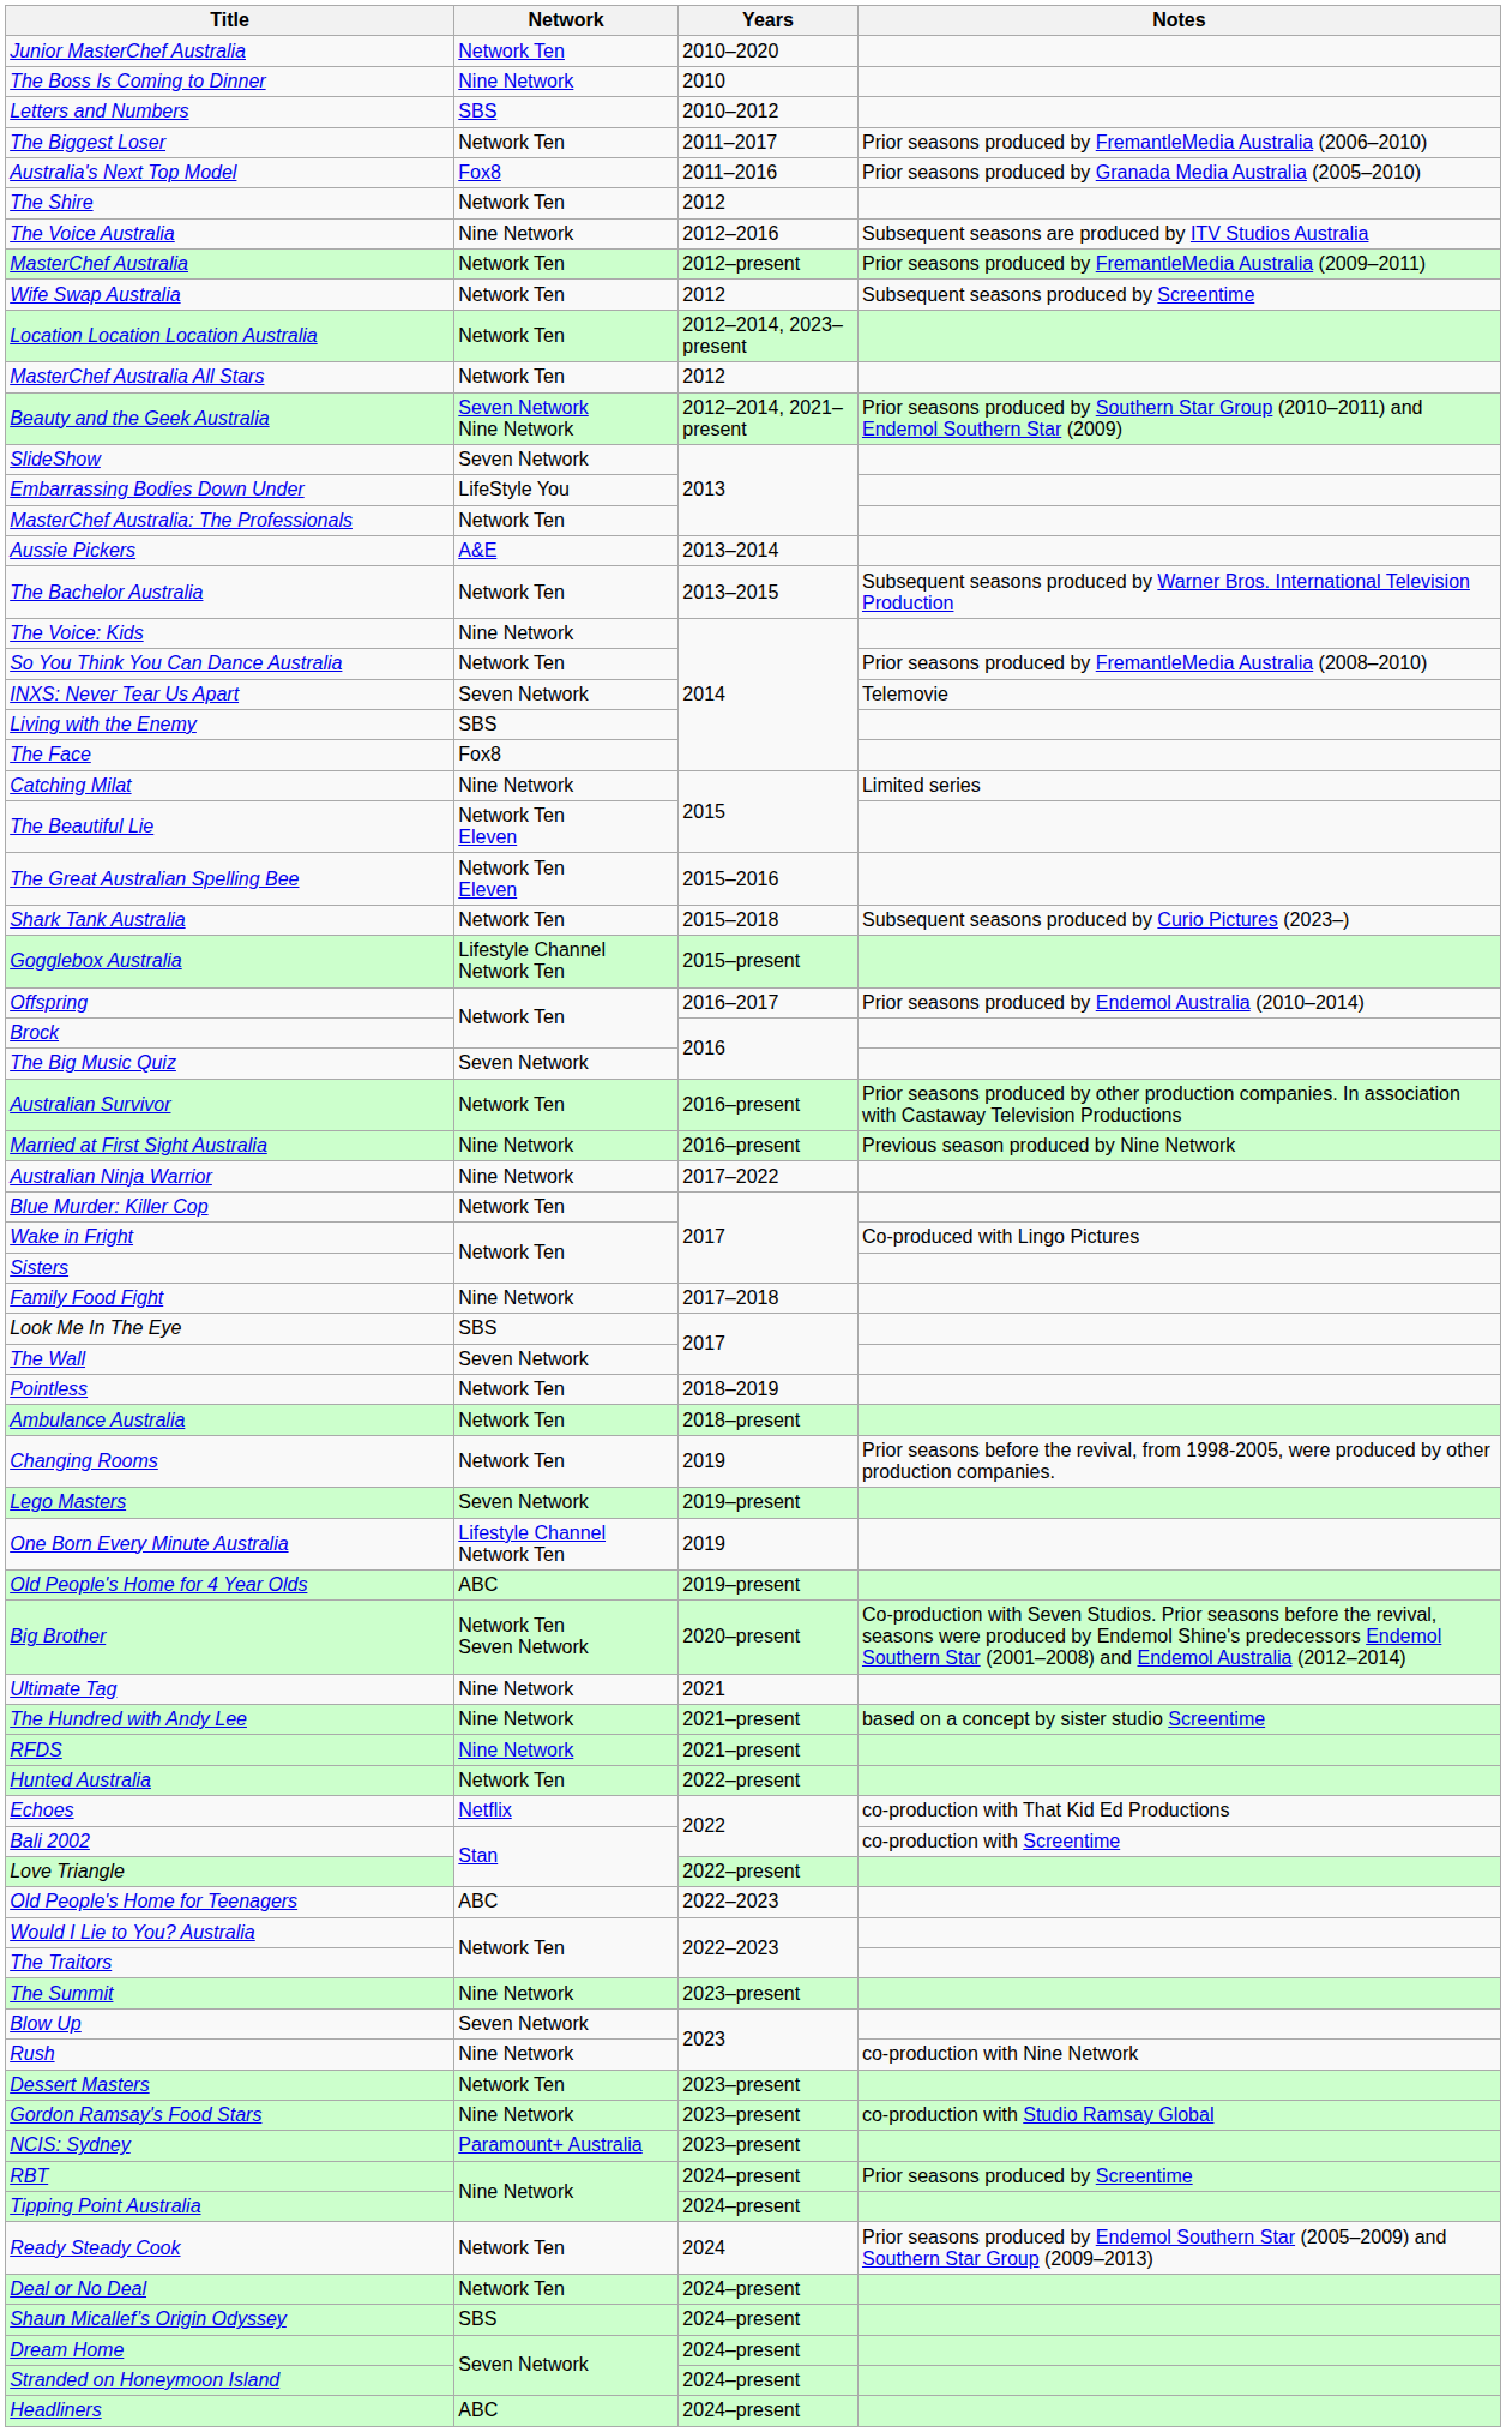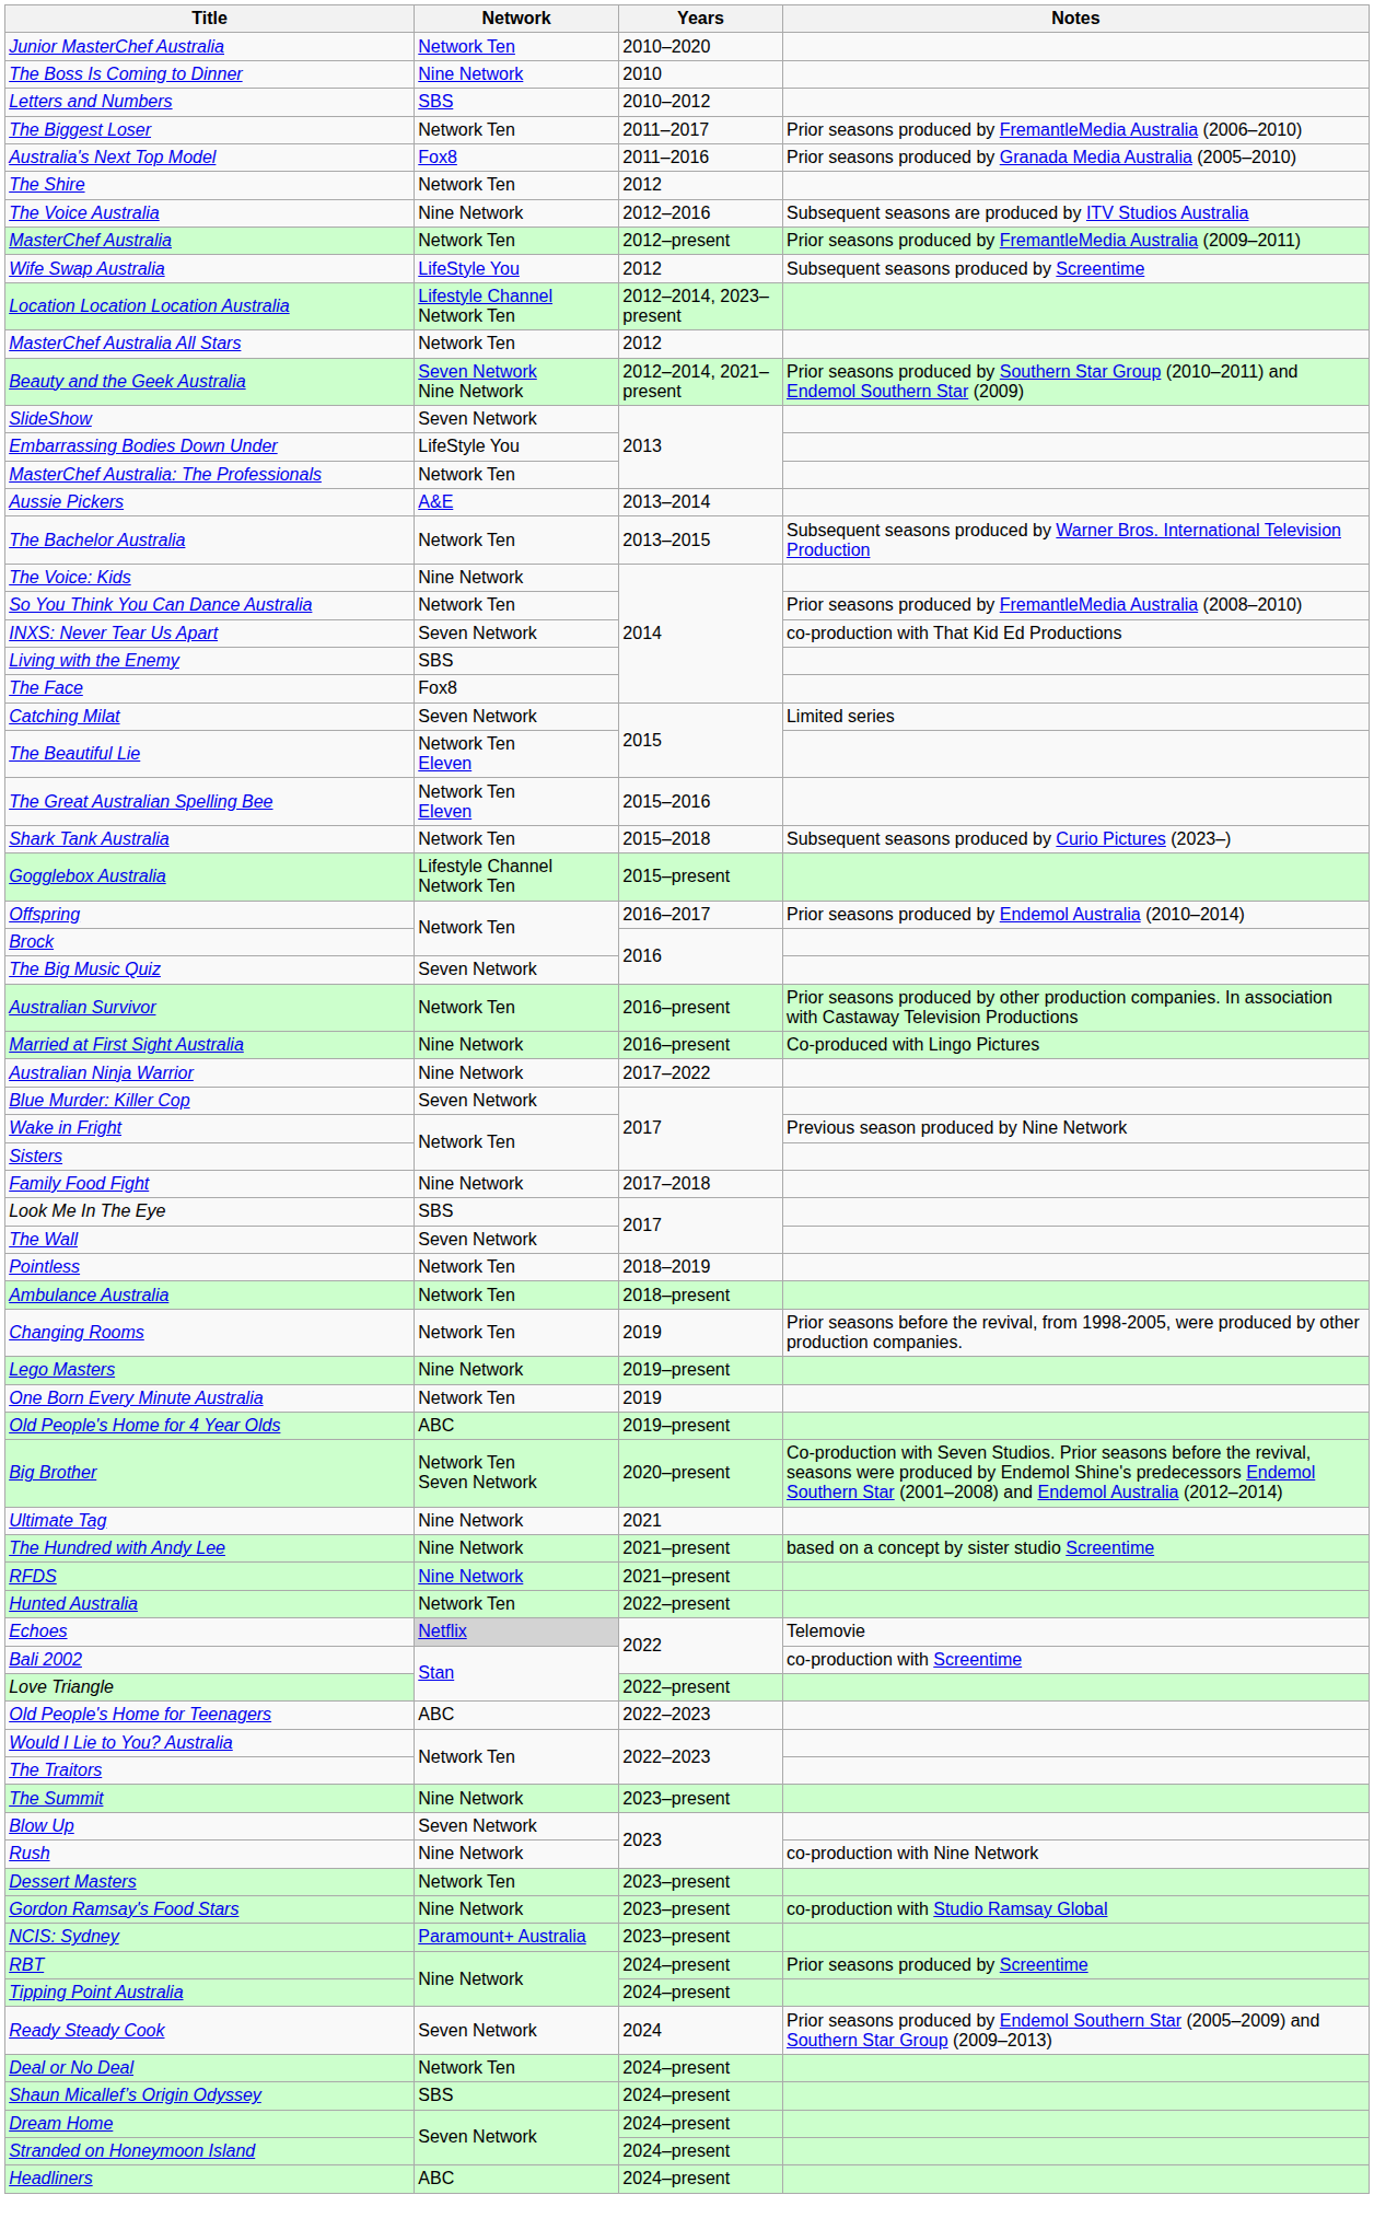 <table class="wikitable sortable">
 <tr>
 <th style="width:30%;">Title</th>
 <th style="width:15%;">Network</th>
 <th style="width:12%;">Years</th>
 <th>Notes</th>
 </tr>
 <tr>
 <td><em><a href='#'>Junior MasterChef Australia</a></em></td>
 <td><a href='#'>Network Ten</a></td>
 <td>2010–2020</td>
 <td></td>
 </tr>
 <tr>
 <td><em><a href='#'>The Boss Is Coming to Dinner</a></em></td>
 <td><a href='#'>Nine Network</a></td>
 <td>2010</td>
 <td></td>
 </tr>
 <tr>
 <td><em><a href='#'>Letters and Numbers</a></em></td>
 <td><a href='#'>SBS</a></td>
 <td>2010–2012</td>
 <td></td>
 </tr>
 <tr>
 <td><em><a href='#'>The Biggest Loser</a></em></td>
 <td>Network Ten</td>
 <td>2011–2017</td>
 <td>Prior seasons produced by <a href='#'>FremantleMedia Australia</a> (2006–2010)</td>
 </tr>
 <tr>
 <td><em><a href='#'>Australia's Next Top Model</a></em></td>
 <td><a href='#'>Fox8</a></td>
 <td>2011–2016</td>
 <td>Prior seasons produced by <a href='#'>Granada Media Australia</a> (2005–2010)</td>
 </tr>
 <tr>
 <td><em><a href='#'>The Shire</a></em></td>
 <td>Network Ten</td>
 <td>2012</td>
 <td></td>
 </tr>
 <tr>
 <td><em><a href='#'>The Voice Australia</a></em></td>
 <td>Nine Network</td>
 <td>2012–2016</td>
 <td>Subsequent seasons are produced by <a href='#'>ITV Studios Australia</a></td>
 </tr>
 <tr style="background: #CCFFCC;">
 <td><em><a href='#'>MasterChef Australia</a></em></td>
 <td>Network Ten</td>
 <td>2012–present</td>
 <td>Prior seasons produced by <a href='#'>FremantleMedia Australia</a> (2009–2011)</td>
 </tr>
 <tr>
 <td><em><a href='#'>Wife Swap Australia</a></em></td>
-<td>Network Ten</td>
+<td><a href='#'>LifeStyle You</a></td>
 <td>2012</td>
 <td>Subsequent seasons produced by <a href='#'>Screentime</a></td>
 </tr>
 <tr style="background: #CCFFCC;">
 <td><em><a href='#'>Location Location Location Australia</a></em></td>
-<td>Network Ten</td>
+<td><a href='#'>Lifestyle Channel</a><br>Network Ten</td>
 <td>2012–2014, 2023–present</td>
 <td></td>
 </tr>
 <tr>
 <td><em><a href='#'>MasterChef Australia All Stars</a></em></td>
 <td>Network Ten</td>
 <td>2012</td>
 <td></td>
 </tr>
 <tr style="background: #CCFFCC;">
 <td><em><a href='#'>Beauty and the Geek Australia</a></em></td>
 <td><a href='#'>Seven Network</a><br>Nine Network</td>
 <td>2012–2014, 2021–present</td>
 <td>Prior seasons produced by <a href='#'>Southern Star Group</a> (2010–2011) and <a href='#'>Endemol Southern Star</a> (2009)</td>
 </tr>
 <tr>
 <td><em><a href='#'>SlideShow</a></em></td>
 <td>Seven Network</td>
 <td rowspan="3">2013</td>
 <td></td>
 </tr>
 <tr>
 <td><em><a href='#'>Embarrassing Bodies Down Under</a></em></td>
 <td>LifeStyle You</td>
 <td></td>
 </tr>
 <tr>
 <td><em><a href='#'>MasterChef Australia: The Professionals</a></em></td>
 <td>Network Ten</td>
 <td></td>
 </tr>
 <tr>
 <td><em><a href='#'>Aussie Pickers</a></em></td>
 <td><a href='#'>A&E</a></td>
 <td>2013–2014</td>
 <td></td>
 </tr>
 <tr>
 <td><em><a href='#'>The Bachelor Australia</a></em></td>
 <td>Network Ten</td>
 <td>2013–2015</td>
 <td>Subsequent seasons produced by <a href='#'>Warner Bros. International Television Production</a></td>
 </tr>
 <tr>
 <td><em><a href='#'>The Voice: Kids</a></em></td>
 <td>Nine Network</td>
 <td rowspan="5">2014</td>
 <td></td>
 </tr>
 <tr>
 <td><em><a href='#'>So You Think You Can Dance Australia</a></em></td>
 <td>Network Ten</td>
 <td>Prior seasons produced by <a href='#'>FremantleMedia Australia</a> (2008–2010)</td>
 </tr>
 <tr>
 <td><em><a href='#'>INXS: Never Tear Us Apart</a></em></td>
 <td>Seven Network</td>
-<td>Telemovie</td>
+<td>co-production with That Kid Ed Productions</td>
 </tr>
 <tr>
 <td><em><a href='#'>Living with the Enemy</a></em></td>
 <td>SBS</td>
 <td></td>
 </tr>
 <tr>
 <td><em><a href='#'>The Face</a></em></td>
 <td>Fox8</td>
 <td></td>
 </tr>
 <tr>
 <td><em><a href='#'>Catching Milat</a></em></td>
-<td>Nine Network</td>
+<td>Seven Network</td>
 <td rowspan="2">2015</td>
 <td>Limited series</td>
 </tr>
 <tr>
 <td><em><a href='#'>The Beautiful Lie</a></em></td>
 <td>Network Ten<br><a href='#'>Eleven</a></td>
 <td></td>
 </tr>
 <tr>
 <td><em><a href='#'>The Great Australian Spelling Bee</a></em></td>
 <td>Network Ten<br><a href='#'>Eleven</a></td>
 <td>2015–2016</td>
 <td></td>
 </tr>
 <tr>
 <td><em><a href='#'>Shark Tank Australia</a></em></td>
 <td>Network Ten</td>
 <td>2015–2018</td>
 <td>Subsequent seasons produced by <a href='#'>Curio Pictures</a> (2023–)</td>
 </tr>
 <tr style="background: #CCFFCC;">
 <td><em><a href='#'>Gogglebox Australia</a></em></td>
 <td>Lifestyle Channel<br>Network Ten</td>
 <td>2015–present</td>
 <td></td>
 </tr>
 <tr>
 <td><em><a href='#'>Offspring</a></em></td>
 <td rowspan="2">Network Ten</td>
 <td>2016–2017</td>
 <td>Prior seasons produced by <a href='#'>Endemol Australia</a> (2010–2014)</td>
 </tr>
 <tr>
 <td><em><a href='#'>Brock</a></em></td>
 <td rowspan="2">2016</td>
 <td></td>
 </tr>
 <tr>
 <td><em><a href='#'>The Big Music Quiz</a></em></td>
 <td>Seven Network</td>
 <td></td>
 </tr>
 <tr style="background: #CCFFCC;">
 <td><em><a href='#'>Australian Survivor</a></em></td>
 <td>Network Ten</td>
 <td>2016–present</td>
 <td>Prior seasons produced by other production companies. In association with Castaway Television Productions</td>
 </tr>
 <tr style="background: #CCFFCC;">
 <td><em><a href='#'>Married at First Sight Australia</a></em></td>
 <td>Nine Network</td>
 <td>2016–present</td>
-<td>Previous season produced by Nine Network</td>
+<td>Co-produced with Lingo Pictures</td>
 </tr>
 <tr>
 <td><em><a href='#'>Australian Ninja Warrior</a></em></td>
 <td>Nine Network</td>
 <td>2017–2022</td>
 <td></td>
 </tr>
 <tr>
 <td><em><a href='#'>Blue Murder: Killer Cop</a></em></td>
-<td>Network Ten</td>
+<td>Seven Network</td>
 <td rowspan="3">2017</td>
 <td></td>
 </tr>
 <tr>
 <td><em><a href='#'>Wake in Fright</a></em></td>
 <td rowspan="2">Network Ten</td>
-<td>Co-produced with Lingo Pictures</td>
+<td>Previous season produced by Nine Network</td>
 </tr>
 <tr>
 <td><em><a href='#'>Sisters</a></em></td>
 <td></td>
 </tr>
 <tr>
 <td><em><a href='#'>Family Food Fight</a></em></td>
 <td>Nine Network</td>
 <td>2017–2018</td>
 <td></td>
 </tr>
 <tr>
 <td><em>Look Me In The Eye</em></td>
 <td>SBS</td>
 <td rowspan="2">2017</td>
 <td></td>
 </tr>
 <tr>
 <td><em><a href='#'>The Wall</a></em></td>
 <td>Seven Network</td>
 <td></td>
 </tr>
 <tr>
 <td><em><a href='#'>Pointless</a></em></td>
 <td>Network Ten</td>
 <td>2018–2019</td>
 <td></td>
 </tr>
 <tr style="background: #CCFFCC;">
 <td><em><a href='#'>Ambulance Australia</a></em></td>
 <td>Network Ten</td>
 <td>2018–present</td>
 <td></td>
 </tr>
 <tr>
 <td><em><a href='#'>Changing Rooms</a></em></td>
 <td>Network Ten</td>
 <td>2019</td>
 <td>Prior seasons before the revival, from 1998-2005, were produced by other production companies.</td>
 </tr>
 <tr style="background: #CCFFCC;">
 <td><em><a href='#'>Lego Masters</a></em></td>
-<td>Seven Network</td>
+<td>Nine Network</td>
 <td>2019–present</td>
 <td></td>
 </tr>
 <tr>
 <td><em><a href='#'>One Born Every Minute Australia</a></em></td>
-<td><a href='#'>Lifestyle Channel</a><br>Network Ten</td>
+<td>Network Ten</td>
 <td>2019</td>
 <td></td>
 </tr>
 <tr style="background: #CCFFCC;">
 <td><em><a href='#'>Old People's Home for 4 Year Olds</a></em></td>
 <td>ABC</td>
 <td>2019–present</td>
 <td></td>
 </tr>
 <tr style="background: #CCFFCC;">
 <td><em><a href='#'>Big Brother</a></em></td>
 <td>Network Ten<br>Seven Network</td>
 <td>2020–present</td>
 <td>Co-production with Seven Studios. Prior seasons before the revival, seasons were produced by Endemol Shine's predecessors <a href='#'>Endemol Southern Star</a> (2001–2008) and <a href='#'>Endemol Australia</a> (2012–2014)</td>
 </tr>
 <tr>
 <td><em><a href='#'>Ultimate Tag</a></em></td>
 <td>Nine Network</td>
 <td>2021</td>
 <td></td>
 </tr>
 <tr style="background: #CCFFCC;">
 <td><em><a href='#'>The Hundred with Andy Lee</a></em></td>
 <td>Nine Network</td>
 <td>2021–present</td>
 <td>based on a concept by sister studio <a href='#'>Screentime</a></td>
 </tr>
 <tr style="background: #CCFFCC;">
 <td><em><a href='#'>RFDS</a></em></td>
 <td><a href='#'>Nine Network</a></td>
 <td>2021–present</td>
 <td></td>
 </tr>
 <tr style="background: #CCFFCC;">
 <td><em><a href='#'>Hunted Australia</a></em></td>
 <td>Network Ten</td>
 <td>2022–present</td>
 <td></td>
 </tr>
 <tr>
 <td><em><a href='#'>Echoes</a></em></td>
-<td><a href='#'>Netflix</a></td>
+<td style="background: lightgrey;"><a href='#'>Netflix</a></td>
 <td rowspan="2">2022</td>
-<td>co-production with That Kid Ed Productions</td>
+<td>Telemovie</td>
 </tr>
 <tr>
 <td><em><a href='#'>Bali 2002</a></em></td>
 <td rowspan="2"><a href='#'>Stan</a></td>
 <td>co-production with <a href='#'>Screentime</a></td>
 </tr>
 <tr style="background: #CCFFCC;">
 <td><em>Love Triangle</em></td>
 <td>2022–present</td>
 <td></td>
 </tr>
 <tr>
 <td><em><a href='#'>Old People's Home for Teenagers</a></em></td>
 <td>ABC</td>
 <td>2022–2023</td>
 <td></td>
 </tr>
 <tr style="background: #CCFFCC;">
 </tr>
 <tr>
 <td><em><a href='#'>Would I Lie to You? Australia</a></em></td>
 <td rowspan="2">Network Ten</td>
 <td rowspan="2">2022–2023</td>
 <td></td>
 </tr>
 <tr>
 <td><em><a href='#'>The Traitors</a></em></td>
 <td></td>
 </tr>
 <tr style="background: #CCFFCC;">
 <td><em><a href='#'>The Summit</a></em></td>
 <td>Nine Network</td>
 <td>2023–present</td>
 <td></td>
 </tr>
 <tr>
 <td><em><a href='#'>Blow Up</a></em></td>
 <td>Seven Network</td>
 <td rowspan="2">2023</td>
 <td></td>
 </tr>
 <tr>
 <td><em><a href='#'>Rush</a></em></td>
 <td>Nine Network</td>
 <td>co-production with Nine Network</td>
 </tr>
 <tr style="background: #CCFFCC;">
 <td><em><a href='#'>Dessert Masters</a></em></td>
 <td>Network Ten</td>
 <td>2023–present</td>
 <td></td>
 </tr>
 <tr style="background: #CCFFCC;">
 <td><em><a href='#'>Gordon Ramsay's Food Stars</a></em></td>
 <td>Nine Network</td>
 <td>2023–present</td>
 <td>co-production with <a href='#'>Studio Ramsay Global</a></td>
 </tr>
 <tr style="background: #CCFFCC;">
 <td><em><a href='#'>NCIS: Sydney</a></em></td>
 <td><a href='#'>Paramount+ Australia</a></td>
 <td>2023–present</td>
 <td></td>
 </tr>
 <tr style="background: #CCFFCC;">
 <td><em><a href='#'>RBT</a></em></td>
 <td rowspan="2">Nine Network</td>
 <td>2024–present</td>
 <td>Prior seasons produced by <a href='#'>Screentime</a></td>
 </tr>
 <tr style="background: #CCFFCC;">
 <td><em><a href='#'>Tipping Point Australia</a></em></td>
 <td>2024–present</td>
 <td></td>
 </tr>
 <tr>
 <td><em><a href='#'>Ready Steady Cook</a></em></td>
-<td>Network Ten</td>
+<td>Seven Network</td>
 <td>2024</td>
 <td>Prior seasons produced by <a href='#'>Endemol Southern Star</a> (2005–2009) and <a href='#'>Southern Star Group</a> (2009–2013)</td>
 </tr>
 <tr style="background: #CCFFCC;">
 <td><em><a href='#'>Deal or No Deal</a></em></td>
 <td>Network Ten</td>
 <td>2024–present</td>
 <td></td>
 </tr>
 <tr style="background: #CCFFCC;">
 <td><em><a href='#'>Shaun Micallef’s Origin Odyssey</a></em></td>
 <td>SBS</td>
 <td>2024–present</td>
 <td></td>
 </tr>
 <tr style="background: #CCFFCC;">
 <td><em><a href='#'>Dream Home</a></em></td>
 <td rowspan="2">Seven Network</td>
 <td>2024–present</td>
 <td></td>
 </tr>
 <tr style="background: #CCFFCC;">
 <td><em><a href='#'>Stranded on Honeymoon Island</a></em></td>
 <td>2024–present</td>
 <td></td>
 </tr>
 <tr style="background: #CCFFCC;">
 <td><em><a href='#'>Headliners</a></em></td>
 <td>ABC</td>
 <td>2024–present</td>
 <td></td>
 </tr>
 <tr>
 </tr>
 </table>
